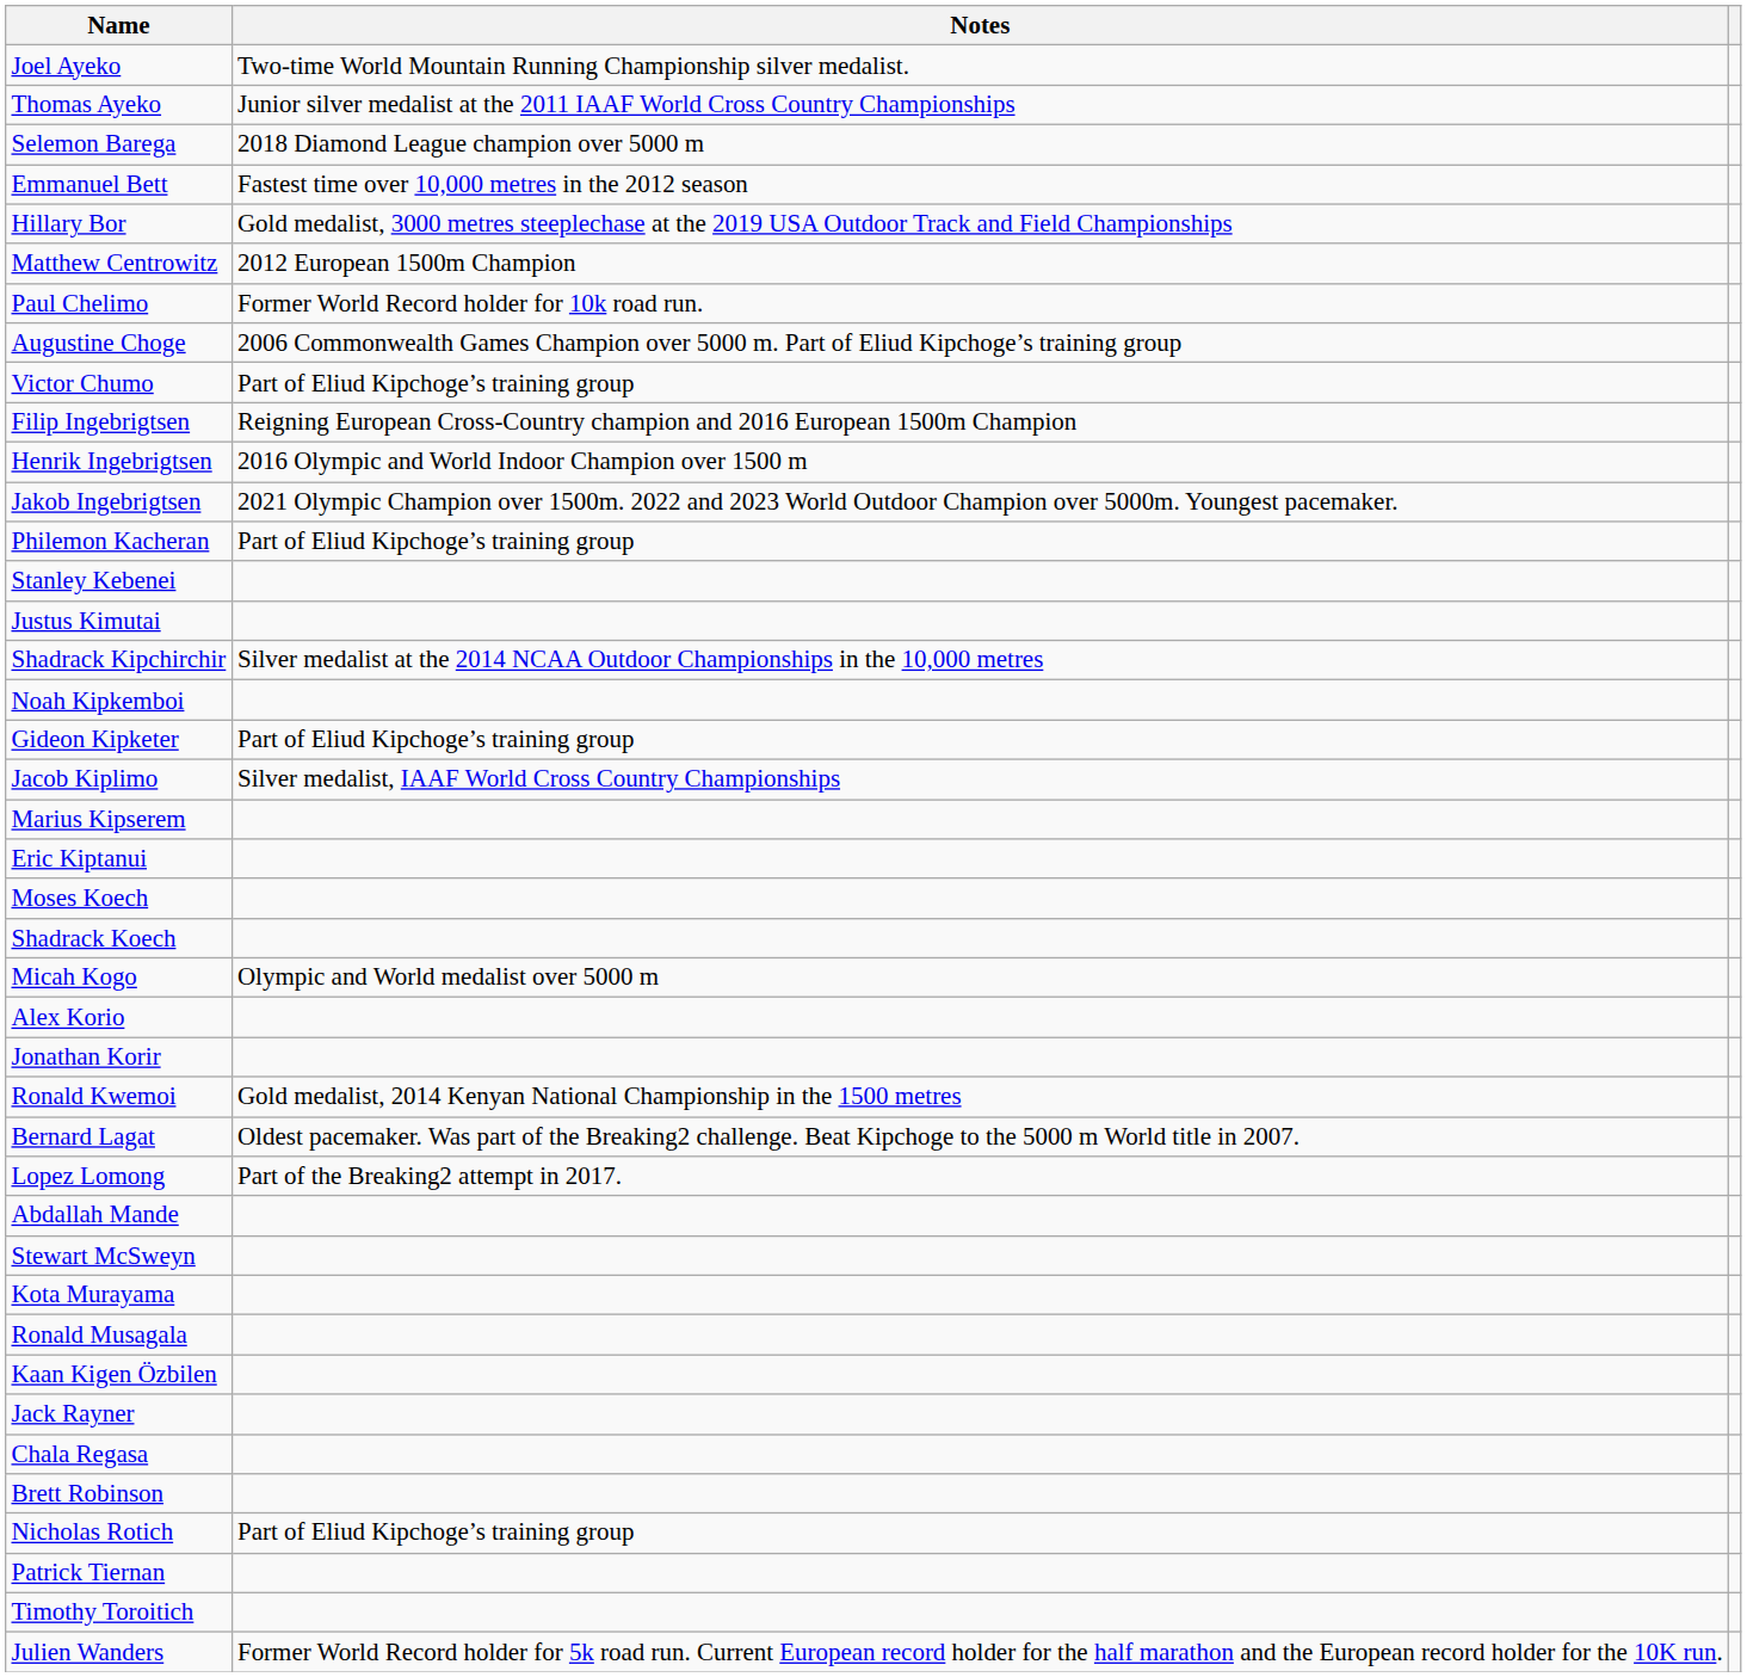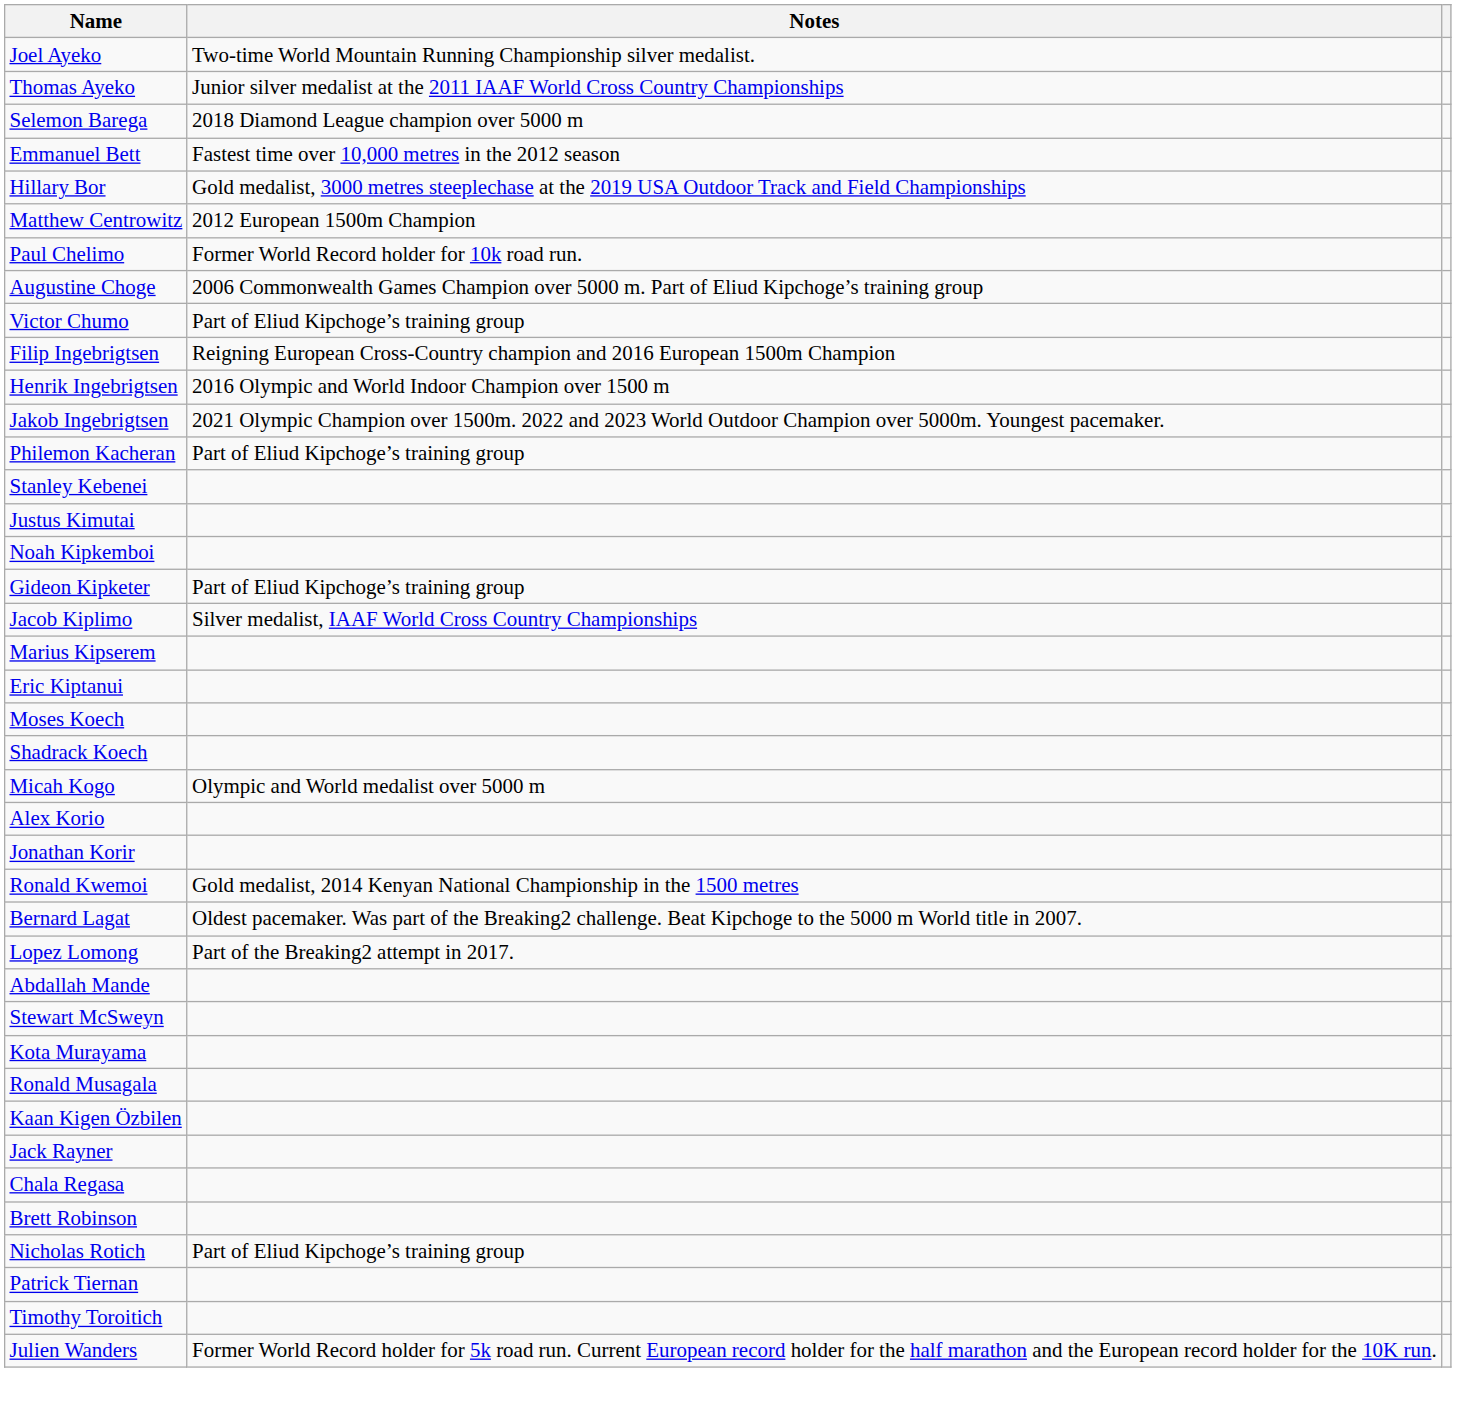 <table class="wikitable">
 <tr>
 <th>Name</th>
 <th>Notes</th>
 <th></th>
 </tr>
 <tr>
 <td><a href='#'>Joel Ayeko</a></td>
 <td>Two-time World Mountain Running Championship silver medalist.</td>
 <td></td>
 </tr>
 <tr>
 <td><a href='#'>Thomas Ayeko</a></td>
 <td>Junior silver medalist at the <a href='#'>2011 IAAF World Cross Country Championships</a></td>
 <td></td>
 </tr>
 <tr>
 <td><a href='#'>Selemon Barega</a></td>
 <td>2018 Diamond League champion over 5000 m</td>
 <td></td>
 </tr>
 <tr>
 <td><a href='#'>Emmanuel Bett</a></td>
 <td>Fastest time over <a href='#'>10,000 metres</a> in the 2012 season</td>
 <td></td>
 </tr>
 <tr>
 <td><a href='#'>Hillary Bor</a></td>
 <td>Gold medalist, <a href='#'>3000 metres steeplechase</a> at the <a href='#'>2019 USA Outdoor Track and Field Championships</a></td>
 <td></td>
 </tr>
 <tr>
 <td><a href='#'>Matthew Centrowitz</a></td>
 <td>2012 European 1500m Champion</td>
 <td></td>
 </tr>
 <tr>
 <td><a href='#'>Paul Chelimo</a></td>
 <td>Former World Record holder for <a href='#'>10k</a> road run.</td>
 <td></td>
 </tr>
 <tr>
 <td><a href='#'>Augustine Choge</a></td>
 <td>2006 Commonwealth Games Champion over 5000 m. Part of Eliud Kipchoge’s training group</td>
 <td></td>
 </tr>
 <tr>
 <td><a href='#'>Victor Chumo</a></td>
 <td>Part of Eliud Kipchoge’s training group</td>
 <td></td>
 </tr>
 <tr>
 <td><a href='#'>Filip Ingebrigtsen</a></td>
 <td>Reigning European Cross-Country champion and 2016 European 1500m Champion</td>
 <td></td>
 </tr>
 <tr>
 <td><a href='#'>Henrik Ingebrigtsen</a></td>
 <td>2016 Olympic and World Indoor Champion over 1500 m</td>
 <td></td>
 </tr>
 <tr>
 <td><a href='#'>Jakob Ingebrigtsen</a></td>
 <td>2021 Olympic Champion over 1500m. 2022 and 2023 World Outdoor Champion over 5000m. Youngest pacemaker.</td>
 <td></td>
 </tr>
 <tr>
 <td><a href='#'>Philemon Kacheran</a></td>
 <td>Part of Eliud Kipchoge’s training group</td>
 <td></td>
 </tr>
 <tr>
 <td><a href='#'>Stanley Kebenei</a></td>
 <td></td>
 <td></td>
 </tr>
 <tr>
 <td><a href='#'>Justus Kimutai</a></td>
 <td></td>
-<td></td>
-</tr>
-<tr>
-<td><a href='#'>Shadrack Kipchirchir</a></td>
-<td>Silver medalist at the <a href='#'>2014 NCAA Outdoor Championships</a> in the <a href='#'>10,000 metres</a></td>
 <td></td>
 </tr>
 <tr>
 <td><a href='#'>Noah Kipkemboi</a></td>
 <td></td>
 <td></td>
 </tr>
 <tr>
 <td><a href='#'>Gideon Kipketer</a></td>
 <td>Part of Eliud Kipchoge’s training group</td>
 <td></td>
 </tr>
 <tr>
 <td><a href='#'>Jacob Kiplimo</a></td>
 <td>Silver medalist, <a href='#'>IAAF World Cross Country Championships</a></td>
 <td></td>
 </tr>
 <tr>
 <td><a href='#'>Marius Kipserem</a></td>
 <td></td>
 <td></td>
 </tr>
 <tr>
 <td><a href='#'>Eric Kiptanui</a></td>
 <td></td>
 <td></td>
 </tr>
 <tr>
 <td><a href='#'>Moses Koech</a></td>
 <td></td>
 <td></td>
 </tr>
 <tr>
 <td><a href='#'>Shadrack Koech</a></td>
 <td></td>
 <td></td>
 </tr>
 <tr>
 <td><a href='#'>Micah Kogo</a></td>
 <td>Olympic and World medalist over 5000 m</td>
 <td></td>
 </tr>
 <tr>
 <td><a href='#'>Alex Korio</a></td>
 <td></td>
 <td></td>
 </tr>
 <tr>
 <td><a href='#'>Jonathan Korir</a></td>
 <td></td>
 <td></td>
 </tr>
 <tr>
 <td><a href='#'>Ronald Kwemoi</a></td>
 <td>Gold medalist, 2014 Kenyan National Championship in the <a href='#'>1500 metres</a></td>
 <td></td>
 </tr>
 <tr>
 <td><a href='#'>Bernard Lagat</a></td>
 <td>Oldest pacemaker. Was part of the Breaking2 challenge. Beat Kipchoge to the 5000 m World title in 2007.</td>
 <td></td>
 </tr>
 <tr>
 <td><a href='#'>Lopez Lomong</a></td>
 <td>Part of the Breaking2 attempt in 2017.</td>
 <td></td>
 </tr>
 <tr>
 <td><a href='#'>Abdallah Mande</a></td>
 <td></td>
 <td></td>
 </tr>
 <tr>
 <td><a href='#'>Stewart McSweyn</a></td>
 <td></td>
 <td></td>
 </tr>
 <tr>
 <td><a href='#'>Kota Murayama</a></td>
 <td></td>
 <td></td>
 </tr>
 <tr>
 <td><a href='#'>Ronald Musagala</a></td>
 <td></td>
 <td></td>
 </tr>
 <tr>
 <td><a href='#'>Kaan Kigen Özbilen</a></td>
 <td></td>
 <td></td>
 </tr>
 <tr>
 <td><a href='#'>Jack Rayner</a></td>
 <td></td>
 <td></td>
 </tr>
 <tr>
 <td><a href='#'>Chala Regasa</a></td>
 <td></td>
 <td></td>
 </tr>
 <tr>
 <td><a href='#'>Brett Robinson</a></td>
 <td></td>
 <td></td>
 </tr>
 <tr>
 <td><a href='#'>Nicholas Rotich</a></td>
 <td>Part of Eliud Kipchoge’s training group</td>
 <td></td>
 </tr>
 <tr>
 <td><a href='#'>Patrick Tiernan</a></td>
 <td></td>
 <td></td>
 </tr>
 <tr>
 <td><a href='#'>Timothy Toroitich</a></td>
 <td></td>
 <td></td>
 </tr>
 <tr>
 <td><a href='#'>Julien Wanders</a></td>
 <td>Former World Record holder for <a href='#'>5k</a> road run. Current <a href='#'>European record</a> holder for the <a href='#'>half marathon</a> and the European record holder for the <a href='#'>10K run</a>.</td>
 <td></td>
 </tr>
 </table>
